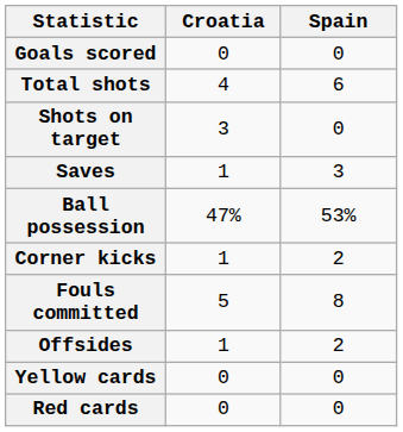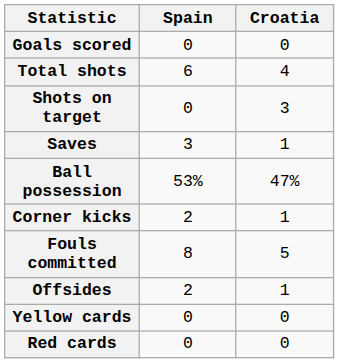 <table class="wikitable plainrowheaders" style="text-align:center">
 <tr>
 <th scope="col" style="width:100px">Statistic</th>
+<th scope="col" style="width:70px">Spain</th>
 <th scope="col" style="width:70px">Croatia</th>
-<th scope="col" style="width:70px">Spain</th>
 </tr>
 <tr>
 <th scope=row>Goals scored</th>
 <td>0</td>
 <td>0</td>
 </tr>
 <tr>
 <th scope=row>Total shots</th>
+<td>6</td>
 <td>4</td>
-<td>6</td>
 </tr>
 <tr>
 <th scope=row>Shots on target</th>
+<td>0</td>
 <td>3</td>
-<td>0</td>
 </tr>
 <tr>
 <th scope=row>Saves</th>
+<td>3</td>
 <td>1</td>
-<td>3</td>
 </tr>
 <tr>
 <th scope=row>Ball possession</th>
+<td>53%</td>
 <td>47%</td>
-<td>53%</td>
 </tr>
 <tr>
 <th scope=row>Corner kicks</th>
+<td>2</td>
 <td>1</td>
-<td>2</td>
 </tr>
 <tr>
 <th scope=row>Fouls committed</th>
+<td>8</td>
 <td>5</td>
-<td>8</td>
 </tr>
 <tr>
 <th scope=row>Offsides</th>
+<td>2</td>
 <td>1</td>
-<td>2</td>
 </tr>
 <tr>
 <th scope=row>Yellow cards</th>
 <td>0</td>
 <td>0</td>
 </tr>
 <tr>
 <th scope=row>Red cards</th>
 <td>0</td>
 <td>0</td>
 </tr>
 </table>
